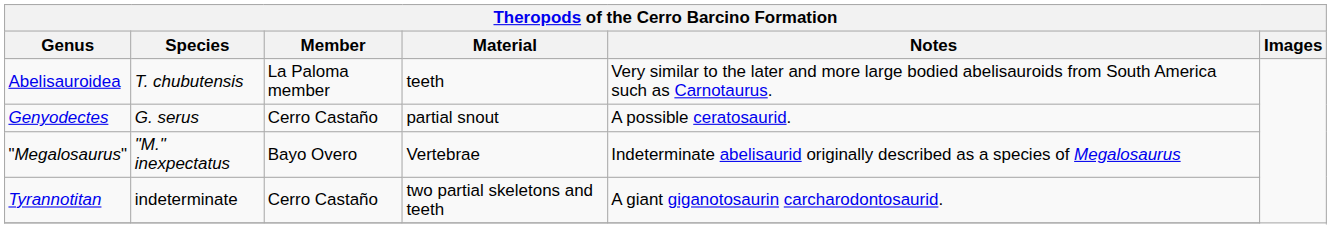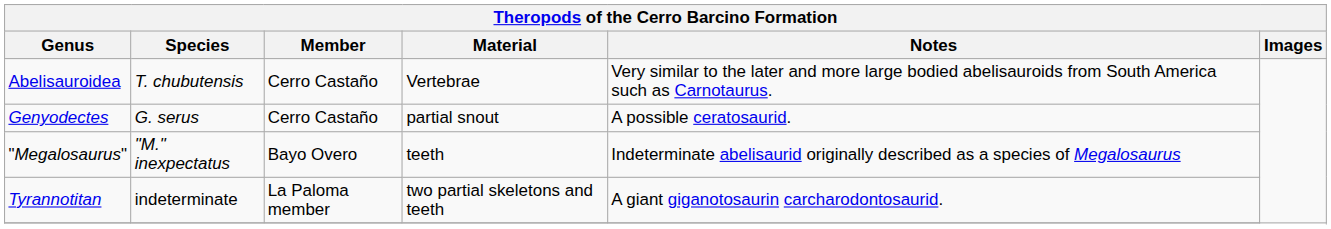 <table class="wikitable" align="center">
 <tr>
 <th colspan="6" align="center"><strong><a href='#'>Theropods</a></strong> of the Cerro Barcino Formation</th>
 </tr>
 <tr>
 <th>Genus</th>
 <th>Species</th>
 <th>Member</th>
 <th>Material</th>
 <th>Notes</th>
 <th>Images</th>
 </tr>
 <tr>
 <td><a href='#'>Abelisauroidea</a></td>
 <td><em>T. chubutensis</em></td>
-<td>La Paloma member</td>
-<td>teeth</td>
+<td>Cerro Castaño</td>
+<td>Vertebrae</td>
 <td>Very similar to the later and more large bodied abelisauroids from South America such as <a href='#'>Carnotaurus</a>.</td>
 <td rowspan = 100> </td>
 </tr>
 <tr>
 <td><em><a href='#'>Genyodectes</a></em></td>
 <td><em>G. serus</em></td>
 <td>Cerro Castaño</td>
 <td>partial snout</td>
 <td>A possible <a href='#'>ceratosaurid</a>.</td>
 </tr>
 <tr>
 <td>"<em>Megalosaurus</em>"</td>
 <td><em>"M." inexpectatus</em></td>
 <td>Bayo Overo</td>
-<td>Vertebrae</td>
+<td>teeth</td>
 <td>Indeterminate <a href='#'>abelisaurid</a> originally described as a species of <em><a href='#'>Megalosaurus</a></em></td>
 </tr>
 <tr>
 <td><em><a href='#'>Tyrannotitan</a></em></td>
 <td>indeterminate</td>
-<td>Cerro Castaño</td>
+<td>La Paloma member</td>
 <td>two partial skeletons and teeth</td>
 <td>A giant <a href='#'>giganotosaurin</a> <a href='#'>carcharodontosaurid</a>.</td>
 </tr>
 <tr>
 </tr>
 </table>
